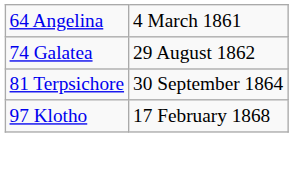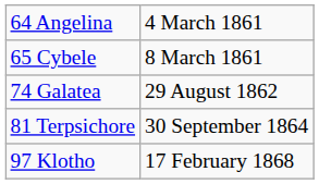 <table class="wikitable" align="right" style="margin: 1em; margin-top: 0; font-size: 0.9em;">
 <tr>
 <td><a href='#'>64 Angelina</a></td>
 <td>4 March 1861</td>
+</tr>
+<tr>
+<td><a href='#'>65 Cybele</a></td>
+<td>8 March 1861</td>
 </tr>
 <tr>
 <td><a href='#'>74 Galatea</a></td>
 <td>29 August 1862</td>
 </tr>
 <tr>
 <td><a href='#'>81 Terpsichore</a></td>
 <td>30 September 1864</td>
 </tr>
 <tr>
 <td><a href='#'>97 Klotho</a></td>
 <td>17 February 1868</td>
 </tr>
 </table>
